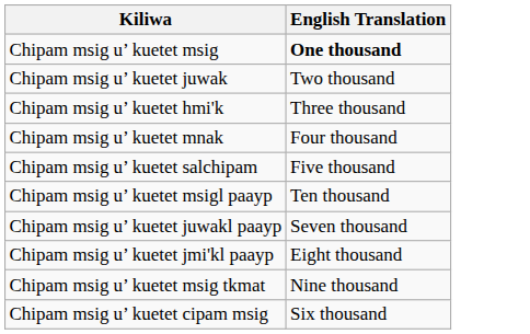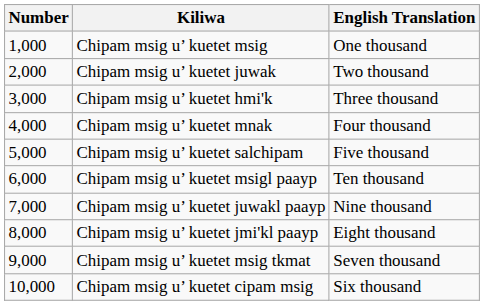 <table class="wikitable">
 <tr>
+<th>Number</th>
 <th>Kiliwa</th>
 <th>English Translation</th>
 </tr>
 <tr>
+<td>1,000</td>
 <td>Chipam msig u’ kuetet msig</td>
-<td><strong>One thousand</strong></td>
+<td>One thousand</td>
 </tr>
 <tr>
+<td>2,000</td>
 <td>Chipam msig u’ kuetet juwak</td>
 <td>Two thousand</td>
 </tr>
 <tr>
+<td>3,000</td>
 <td>Chipam msig u’ kuetet hmi'k</td>
 <td>Three thousand</td>
 </tr>
 <tr>
+<td>4,000</td>
 <td>Chipam msig u’ kuetet mnak</td>
 <td>Four thousand</td>
 </tr>
 <tr>
+<td>5,000</td>
 <td>Chipam msig u’ kuetet salchipam</td>
 <td>Five thousand</td>
 </tr>
 <tr>
+<td>6,000</td>
 <td>Chipam msig u’ kuetet msigl paayp</td>
 <td>Ten thousand</td>
 </tr>
 <tr>
+<td>7,000</td>
 <td>Chipam msig u’ kuetet juwakl paayp</td>
-<td>Seven thousand</td>
+<td>Nine thousand</td>
 </tr>
 <tr>
+<td>8,000</td>
 <td>Chipam msig u’ kuetet jmi'kl paayp</td>
 <td>Eight thousand</td>
 </tr>
 <tr>
+<td>9,000</td>
 <td>Chipam msig u’ kuetet msig tkmat</td>
-<td>Nine thousand</td>
+<td>Seven thousand</td>
 </tr>
 <tr>
+<td>10,000</td>
 <td>Chipam msig u’ kuetet cipam msig</td>
 <td>Six thousand</td>
 </tr>
 </table>
